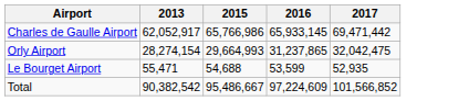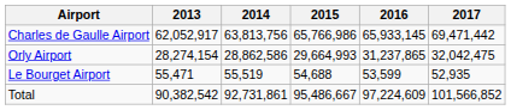 <table class="wikitable sortable" style="font-size: 95%">
 <tr>
 <th>Airport</th>
 <th>2013</th>
+<th>2014</th>
 <th>2015</th>
 <th>2016</th>
 <th>2017</th>
 </tr>
 <tr>
 <td><a href='#'>Charles de Gaulle Airport</a></td>
 <td>62,052,917</td>
+<td>63,813,756</td>
 <td>65,766,986</td>
 <td>65,933,145</td>
 <td>69,471,442</td>
 </tr>
 <tr>
 <td><a href='#'>Orly Airport</a></td>
 <td>28,274,154</td>
+<td>28,862,586</td>
 <td>29,664,993</td>
 <td>31,237,865</td>
 <td>32,042,475</td>
 </tr>
 <tr>
 <td><a href='#'>Le Bourget Airport</a></td>
 <td>55,471</td>
+<td>55,519</td>
 <td>54,688</td>
 <td>53,599</td>
 <td>52,935</td>
 </tr>
 <tr>
 <td>Total</td>
 <td>90,382,542</td>
+<td>92,731,861</td>
 <td>95,486,667</td>
 <td>97,224,609</td>
 <td>101,566,852</td>
 </tr>
 </table>
